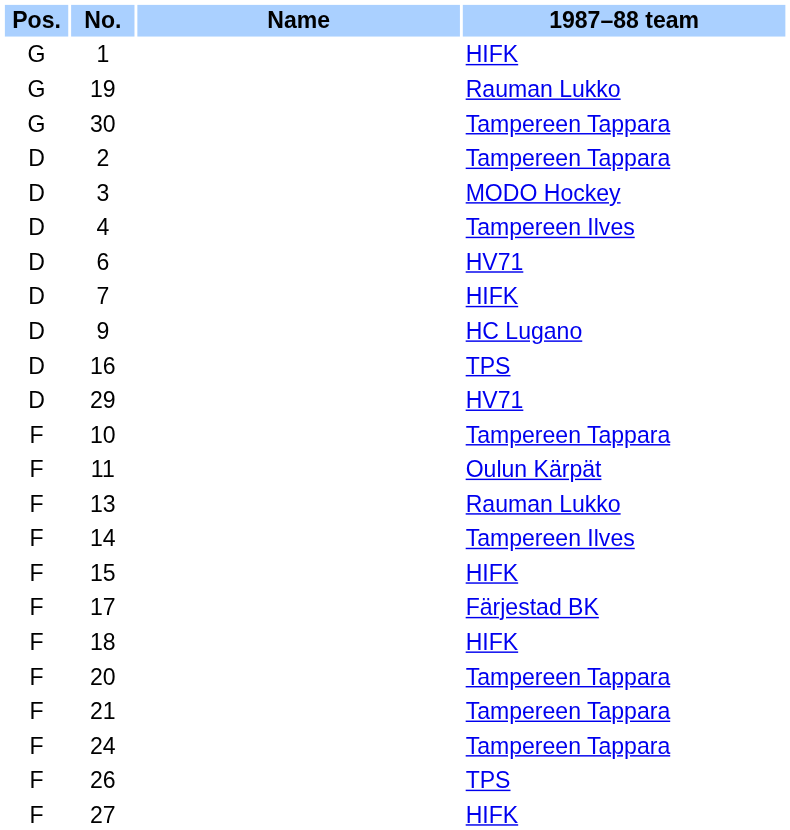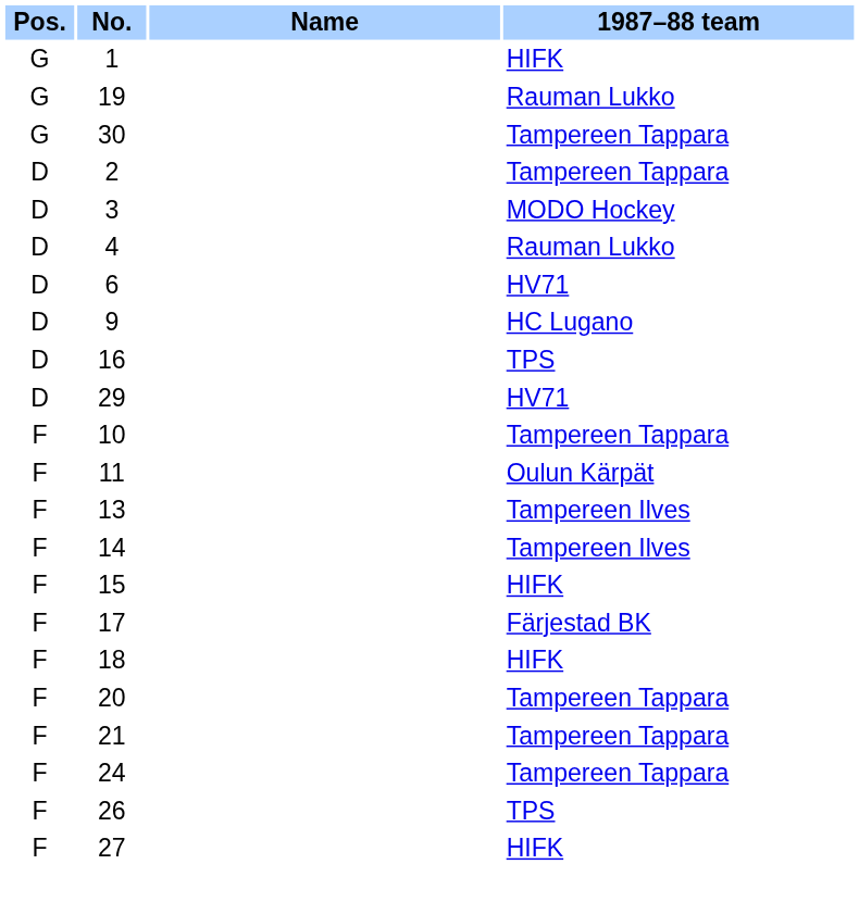 <table class=sortable border="0" cellspacing="2" cellpadding="2">
 <tr style="background-color:#AAD0FF">
 <th width=40>Pos.</th>
 <th width=40>No.</th>
 <th width=220>Name</th>
 <th width=220>1987–88 team</th>
 </tr>
 <tr>
 <td style="text-align:center;">G</td>
 <td style="text-align:center;">1</td>
 <td></td>
 <td> <a href='#'>HIFK</a></td>
 </tr>
 <tr>
 <td style="text-align:center;">G</td>
 <td style="text-align:center;">19</td>
 <td></td>
 <td> <a href='#'>Rauman Lukko</a></td>
 </tr>
 <tr>
 <td style="text-align:center;">G</td>
 <td style="text-align:center;">30</td>
 <td></td>
 <td> <a href='#'>Tampereen Tappara</a></td>
 </tr>
 <tr>
 <td style="text-align:center;">D</td>
 <td style="text-align:center;">2</td>
 <td></td>
 <td> <a href='#'>Tampereen Tappara</a></td>
 </tr>
 <tr>
 <td style="text-align:center;">D</td>
 <td style="text-align:center;">3</td>
 <td></td>
 <td> <a href='#'>MODO Hockey</a></td>
 </tr>
 <tr>
 <td style="text-align:center;">D</td>
 <td style="text-align:center;">4</td>
 <td></td>
-<td> <a href='#'>Tampereen Ilves</a></td>
+<td> <a href='#'>Rauman Lukko</a></td>
 </tr>
 <tr>
 <td style="text-align:center;">D</td>
 <td style="text-align:center;">6</td>
 <td></td>
 <td> <a href='#'>HV71</a></td>
-</tr>
-<tr>
-<td style="text-align:center;">D</td>
-<td style="text-align:center;">7</td>
-<td></td>
-<td> <a href='#'>HIFK</a></td>
 </tr>
 <tr>
 <td style="text-align:center;">D</td>
 <td style="text-align:center;">9</td>
 <td></td>
 <td> <a href='#'>HC Lugano</a></td>
 </tr>
 <tr>
 <td style="text-align:center;">D</td>
 <td style="text-align:center;">16</td>
 <td></td>
 <td> <a href='#'>TPS</a></td>
 </tr>
 <tr>
 <td style="text-align:center;">D</td>
 <td style="text-align:center;">29</td>
 <td></td>
 <td> <a href='#'>HV71</a></td>
 </tr>
 <tr>
 <td style="text-align:center;">F</td>
 <td style="text-align:center;">10</td>
 <td></td>
 <td> <a href='#'>Tampereen Tappara</a></td>
 </tr>
 <tr>
 <td style="text-align:center;">F</td>
 <td style="text-align:center;">11</td>
 <td></td>
 <td> <a href='#'>Oulun Kärpät</a></td>
 </tr>
 <tr>
 <td style="text-align:center;">F</td>
 <td style="text-align:center;">13</td>
 <td></td>
-<td> <a href='#'>Rauman Lukko</a></td>
+<td> <a href='#'>Tampereen Ilves</a></td>
 </tr>
 <tr>
 <td style="text-align:center;">F</td>
 <td style="text-align:center;">14</td>
 <td></td>
 <td> <a href='#'>Tampereen Ilves</a></td>
 </tr>
 <tr>
 <td style="text-align:center;">F</td>
 <td style="text-align:center;">15</td>
 <td></td>
 <td> <a href='#'>HIFK</a></td>
 </tr>
 <tr>
 <td style="text-align:center;">F</td>
 <td style="text-align:center;">17</td>
 <td></td>
 <td> <a href='#'>Färjestad BK</a></td>
 </tr>
 <tr>
 <td style="text-align:center;">F</td>
 <td style="text-align:center;">18</td>
 <td></td>
 <td> <a href='#'>HIFK</a></td>
 </tr>
 <tr>
 <td style="text-align:center;">F</td>
 <td style="text-align:center;">20</td>
 <td></td>
 <td> <a href='#'>Tampereen Tappara</a></td>
 </tr>
 <tr>
 <td style="text-align:center;">F</td>
 <td style="text-align:center;">21</td>
 <td></td>
 <td> <a href='#'>Tampereen Tappara</a></td>
 </tr>
 <tr>
 <td style="text-align:center;">F</td>
 <td style="text-align:center;">24</td>
 <td></td>
 <td> <a href='#'>Tampereen Tappara</a></td>
 </tr>
 <tr>
 <td style="text-align:center;">F</td>
 <td style="text-align:center;">26</td>
 <td></td>
 <td> <a href='#'>TPS</a></td>
 </tr>
 <tr>
 <td style="text-align:center;">F</td>
 <td style="text-align:center;">27</td>
 <td></td>
 <td> <a href='#'>HIFK</a></td>
 </tr>
 <tr>
 </tr>
 </table>
